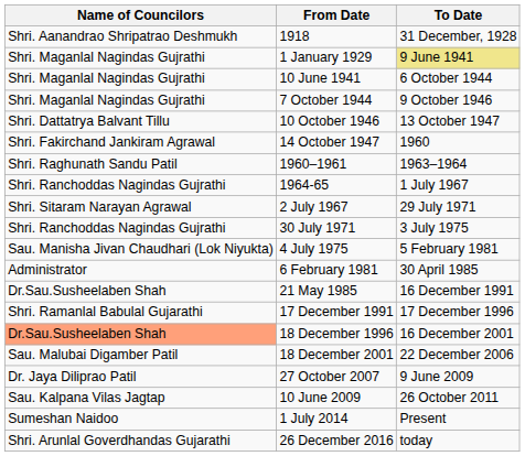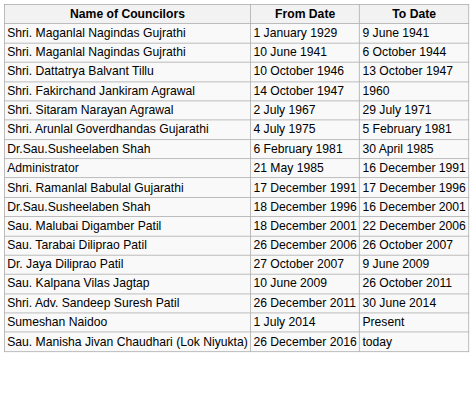 <table class="wikitable">
 <tr>
 <th>Name of Councilors</th>
 <th>From Date</th>
 <th>To Date</th>
 </tr>
 <tr>
-<td>Shri. Aanandrao Shripatrao Deshmukh</td>
-<td>1918</td>
-<td>31 December, 1928</td>
-</tr>
-<tr>
 <td>Shri. Maganlal Nagindas Gujrathi</td>
 <td>1 January 1929</td>
-<td style="background: khaki;">9 June 1941</td>
+<td>9 June 1941</td>
 </tr>
 <tr>
 <td>Shri. Maganlal Nagindas Gujrathi</td>
 <td>10 June 1941</td>
 <td>6 October 1944</td>
-</tr>
-<tr>
-<td>Shri. Maganlal Nagindas Gujrathi</td>
-<td>7 October 1944</td>
-<td>9 October 1946</td>
 </tr>
 <tr>
 <td>Shri. Dattatrya Balvant Tillu</td>
 <td>10 October 1946</td>
 <td>13 October 1947</td>
 </tr>
 <tr>
 <td>Shri. Fakirchand Jankiram Agrawal</td>
 <td>14 October 1947</td>
 <td>1960</td>
 </tr>
 <tr>
-<td>Shri. Raghunath Sandu Patil</td>
-<td>1960–1961</td>
-<td>1963–1964</td>
-</tr>
-<tr>
-<td>Shri. Ranchoddas Nagindas Gujrathi</td>
-<td>1964-65</td>
-<td>1 July 1967</td>
-</tr>
-<tr>
 <td>Shri. Sitaram Narayan Agrawal</td>
 <td>2 July 1967</td>
 <td>29 July 1971</td>
 </tr>
 <tr>
-<td>Shri. Ranchoddas Nagindas Gujrathi</td>
-<td>30 July 1971</td>
-<td>3 July 1975</td>
-</tr>
-<tr>
-<td>Sau. Manisha Jivan Chaudhari (Lok Niyukta)</td>
+<td>Shri. Arunlal Goverdhandas Gujarathi</td>
 <td>4 July 1975</td>
 <td>5 February 1981</td>
 </tr>
 <tr>
-<td>Administrator</td>
+<td>Dr.Sau.Susheelaben Shah</td>
 <td>6 February 1981</td>
 <td>30 April 1985</td>
 </tr>
 <tr>
-<td>Dr.Sau.Susheelaben Shah</td>
+<td>Administrator</td>
 <td>21 May 1985</td>
 <td>16 December 1991</td>
 </tr>
 <tr>
 <td>Shri. Ramanlal Babulal Gujarathi</td>
 <td>17 December 1991</td>
 <td>17 December 1996</td>
 </tr>
 <tr>
-<td style="background: lightsalmon;">Dr.Sau.Susheelaben Shah</td>
+<td>Dr.Sau.Susheelaben Shah</td>
 <td>18 December 1996</td>
 <td>16 December 2001</td>
 </tr>
 <tr>
 <td>Sau. Malubai Digamber Patil</td>
 <td>18 December 2001</td>
 <td>22 December 2006</td>
+</tr>
+<tr>
+<td>Sau. Tarabai Diliprao Patil</td>
+<td>26 December 2006</td>
+<td>26 October 2007</td>
 </tr>
 <tr>
 <td>Dr. Jaya Diliprao Patil</td>
 <td>27 October 2007</td>
 <td>9 June 2009</td>
 </tr>
 <tr>
 <td>Sau. Kalpana Vilas Jagtap</td>
 <td>10 June 2009</td>
 <td>26 October 2011</td>
 </tr>
 <tr>
+<td>Shri. Adv. Sandeep Suresh Patil</td>
+<td>26 December 2011</td>
+<td>30 June 2014</td>
+</tr>
+<tr>
 <td>Sumeshan Naidoo</td>
 <td>1 July 2014</td>
 <td>Present</td>
 </tr>
 <tr>
-<td>Shri. Arunlal Goverdhandas Gujarathi</td>
+<td>Sau. Manisha Jivan Chaudhari (Lok Niyukta)</td>
 <td>26 December 2016</td>
 <td>today</td>
 </tr>
 </table>
